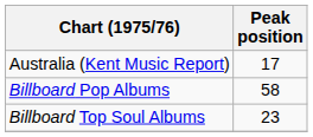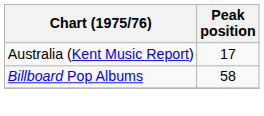 <table class="wikitable">
 <tr>
 <th>Chart (1975/76)</th>
 <th>Peak<br>position</th>
 </tr>
 <tr>
 <td>Australia (<a href='#'>Kent Music Report</a>)</td>
 <td style="text-align:center;">17</td>
 </tr>
 <tr>
 <td><a href='#'><em>Billboard</em> Pop Albums</a></td>
 <td align=center>58</td>
 </tr>
 <tr>
-<td><em>Billboard</em> <a href='#'>Top Soul Albums</a></td>
-<td align=center>23</td>
-</tr>
-<tr>
 </tr>
 </table>
